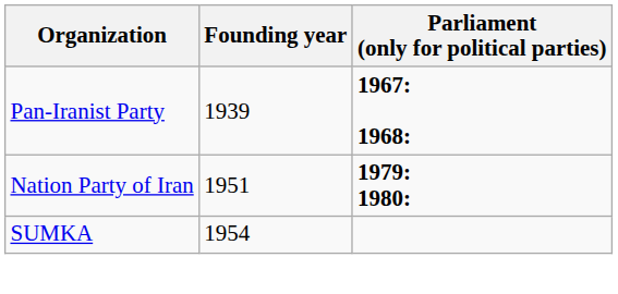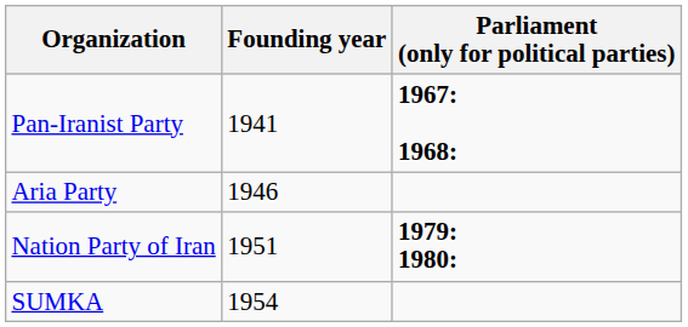 <table class="wikitable">
 <tr>
 <th>Organization</th>
 <th>Founding year</th>
 <th>Parliament<br>(only for political parties)</th>
 </tr>
 <tr>
 <td><a href='#'>Pan-Iranist Party</a><br> </td>
-<td>1939</td>
+<td>1941</td>
 <td><strong>1967:</strong><br><br><strong>1968:</strong></td>
+</tr>
+<tr>
+<td><a href='#'>Aria Party</a></td>
+<td>1946</td>
+<td></td>
 </tr>
 <tr>
 <td><a href='#'>Nation Party of Iran</a><br></td>
 <td>1951</td>
 <td><strong>1979:</strong><br><strong>1980:</strong></td>
 </tr>
 <tr>
 <td><a href='#'>SUMKA</a><br></td>
 <td>1954</td>
 <td></td>
 </tr>
 </table>
